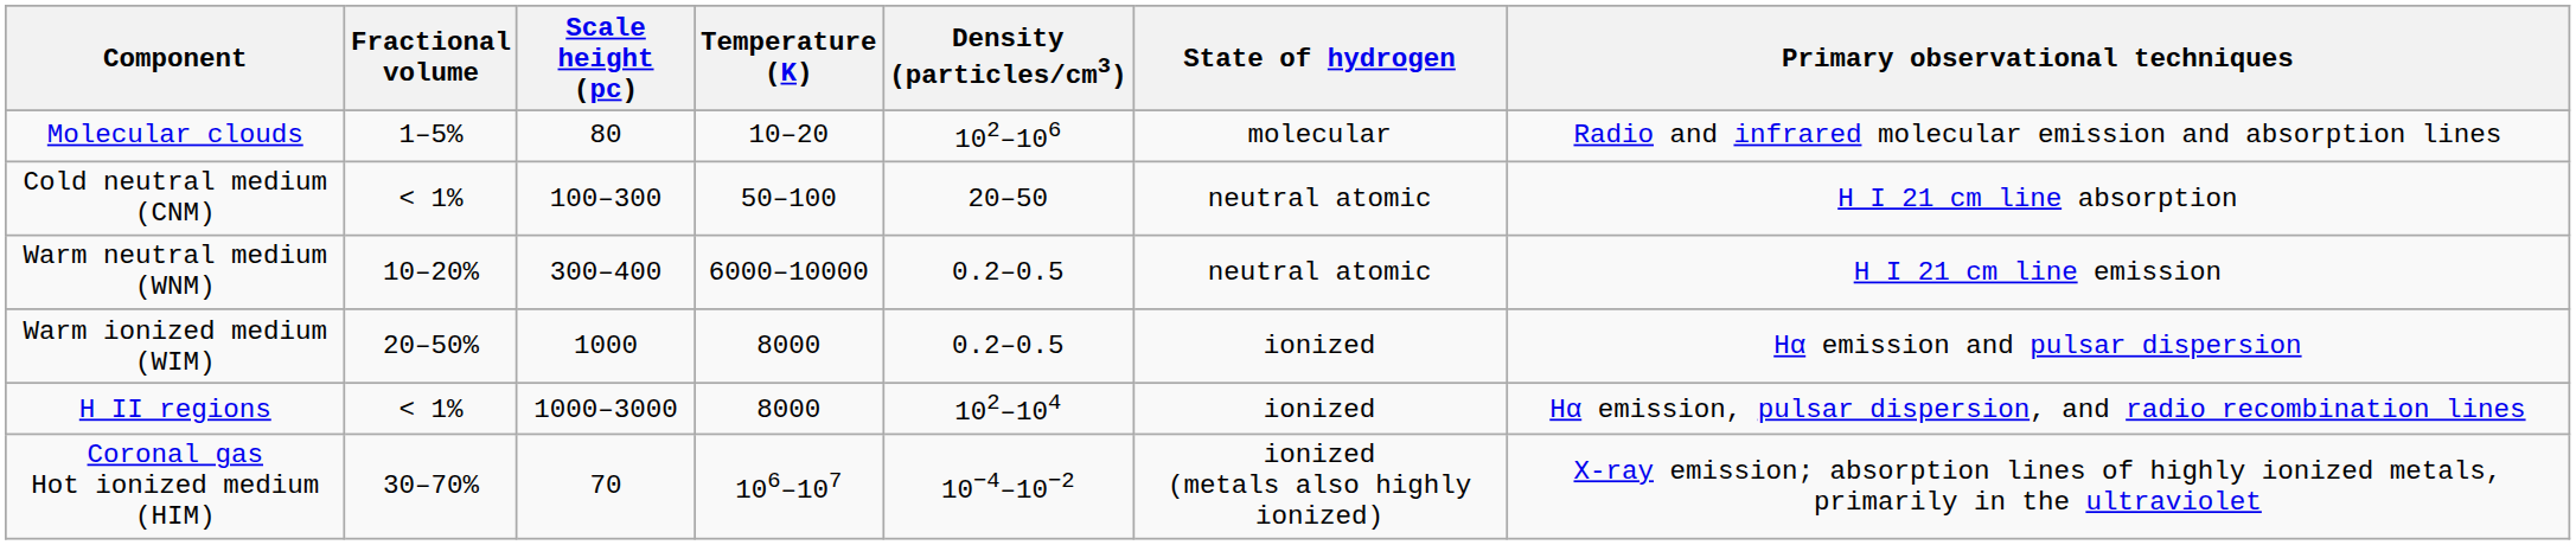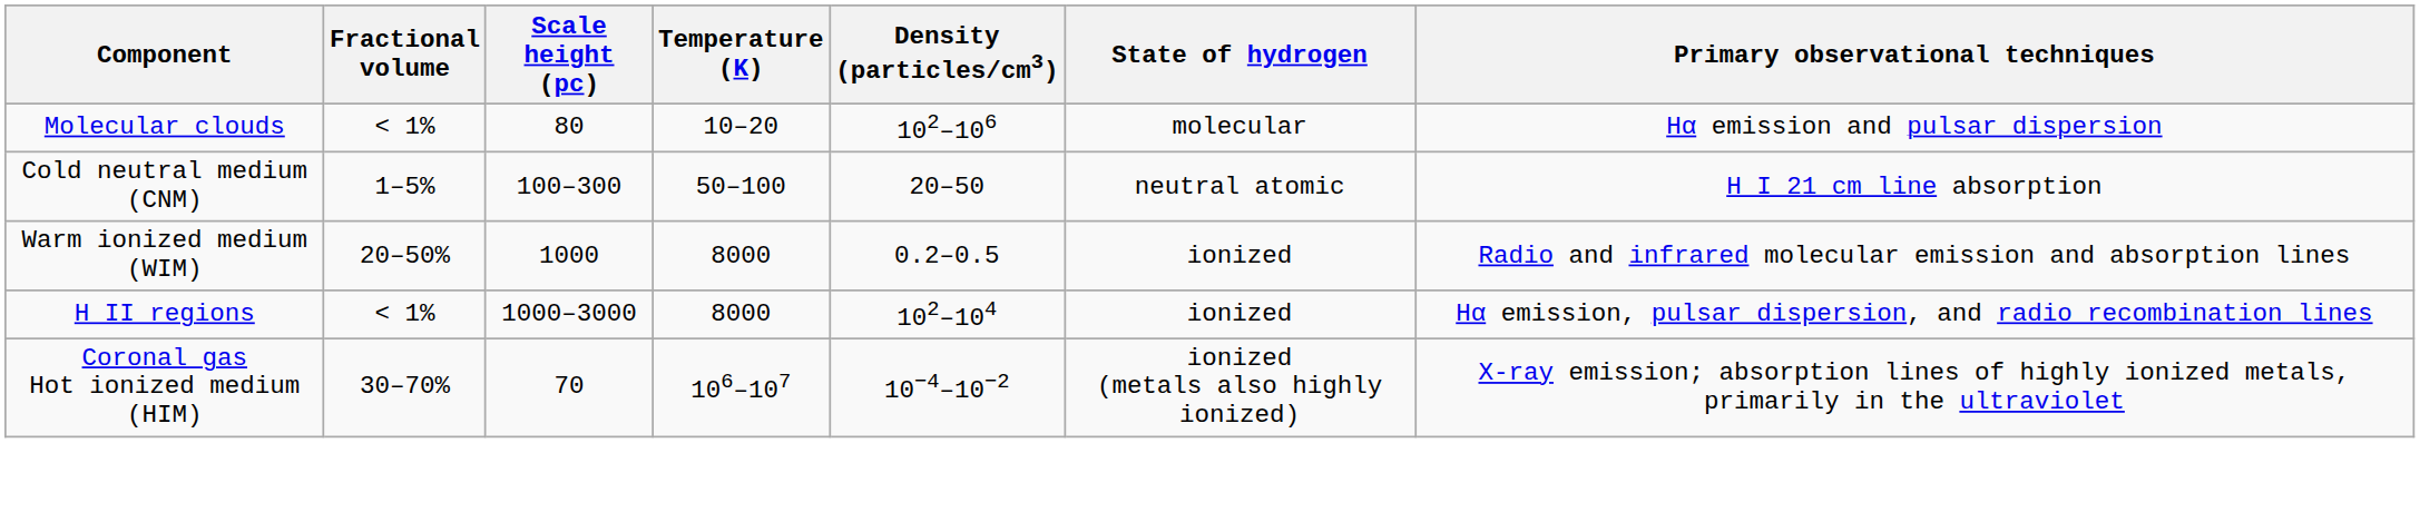 <table class="wikitable">
 <tr align=center bgcolor=#eeeeee>
 <th>Component</th>
 <th>Fractional <br> volume</th>
 <th><a href='#'>Scale height</a><br>(<a href='#'>pc</a>)</th>
 <th>Temperature<br>(<a href='#'>K</a>)</th>
 <th>Density<br>(particles/cm<sup>3</sup>)</th>
 <th>State of <a href='#'>hydrogen</a></th>
 <th>Primary observational techniques</th>
 </tr>
 <tr align=center>
 <td><a href='#'>Molecular clouds</a></td>
-<td>1–5%</td>
+<td>< 1%</td>
 <td>80</td>
 <td>10–20</td>
 <td>10<sup>2</sup>–10<sup>6</sup></td>
 <td>molecular</td>
-<td><a href='#'>Radio</a> and <a href='#'>infrared</a> molecular emission and absorption lines</td>
+<td><a href='#'>Hα</a> emission and <a href='#'>pulsar dispersion</a></td>
 </tr>
 <tr align=center>
 <td>Cold neutral medium (CNM)</td>
-<td>< 1%</td>
+<td>1–5%</td>
 <td>100–300</td>
 <td>50–100</td>
 <td>20–50</td>
 <td>neutral atomic</td>
 <td><a href='#'>H I 21 cm line</a> absorption</td>
-</tr>
-<tr align=center>
-<td>Warm neutral medium (WNM)</td>
-<td>10–20%</td>
-<td>300–400</td>
-<td>6000–10000</td>
-<td>0.2–0.5</td>
-<td>neutral atomic</td>
-<td><a href='#'>H I 21 cm line</a> emission</td>
 </tr>
 <tr align=center>
 <td>Warm ionized medium (WIM)</td>
 <td>20–50%</td>
 <td>1000</td>
 <td>8000</td>
 <td>0.2–0.5</td>
 <td>ionized</td>
-<td><a href='#'>Hα</a> emission and <a href='#'>pulsar dispersion</a></td>
+<td><a href='#'>Radio</a> and <a href='#'>infrared</a> molecular emission and absorption lines</td>
 </tr>
 <tr align=center>
 <td><a href='#'>H II regions</a></td>
 <td>< 1%</td>
 <td>1000–3000</td>
 <td>8000</td>
 <td>10<sup>2</sup>–10<sup>4</sup></td>
 <td>ionized</td>
 <td><a href='#'>Hα</a> emission, <a href='#'>pulsar dispersion</a>, and <a href='#'>radio recombination lines</a></td>
 </tr>
 <tr align=center>
 <td><a href='#'>Coronal gas</a><br>Hot ionized medium (HIM)</td>
 <td>30–70%</td>
 <td>70</td>
 <td>10<sup>6</sup>–10<sup>7</sup></td>
 <td>10<sup>−4</sup>–10<sup>−2</sup></td>
 <td>ionized<br>(metals also highly ionized)</td>
 <td><a href='#'>X-ray</a> emission; absorption lines of highly ionized metals, primarily in the <a href='#'>ultraviolet</a></td>
 </tr>
 </table>
